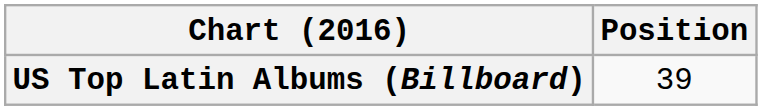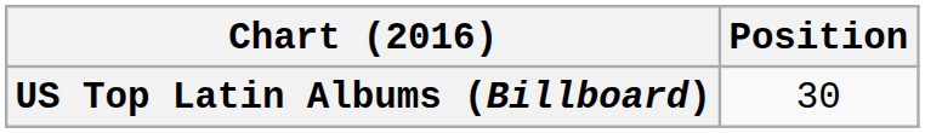 <table class="wikitable plainrowheaders" style="text-align:center">
 <tr>
 <th scope="col">Chart (2016)</th>
 <th scope="col">Position</th>
 </tr>
 <tr>
 <th scope="row">US Top Latin Albums (<em>Billboard</em>)</th>
-<td>39</td>
+<td>30</td>
 </tr>
 </table>
